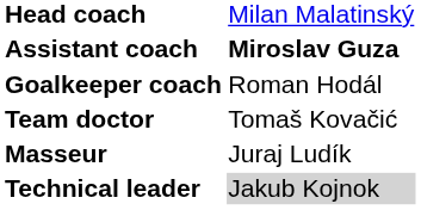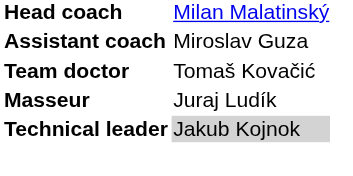 <table>
 <tr>
 <td><strong>Head coach</strong></td>
 <td> <a href='#'>Milan Malatinský</a></td>
 </tr>
 <tr>
 <td><strong>Assistant coach</strong></td>
-<td><strong> Miroslav Guza</strong></td>
-</tr>
-<tr>
-<td><strong>Goalkeeper coach</strong></td>
-<td> Roman Hodál</td>
+<td> Miroslav Guza</td>
 </tr>
 <tr>
 <td><strong>Team doctor</strong></td>
 <td> Tomaš Kovačić</td>
 </tr>
 <tr>
 <td><strong>Masseur</strong></td>
 <td> Juraj Ludík</td>
 </tr>
 <tr>
 <td><strong>Technical leader</strong></td>
 <td style="background: lightgrey;"> Jakub Kojnok</td>
 </tr>
 <tr>
 </tr>
 </table>
